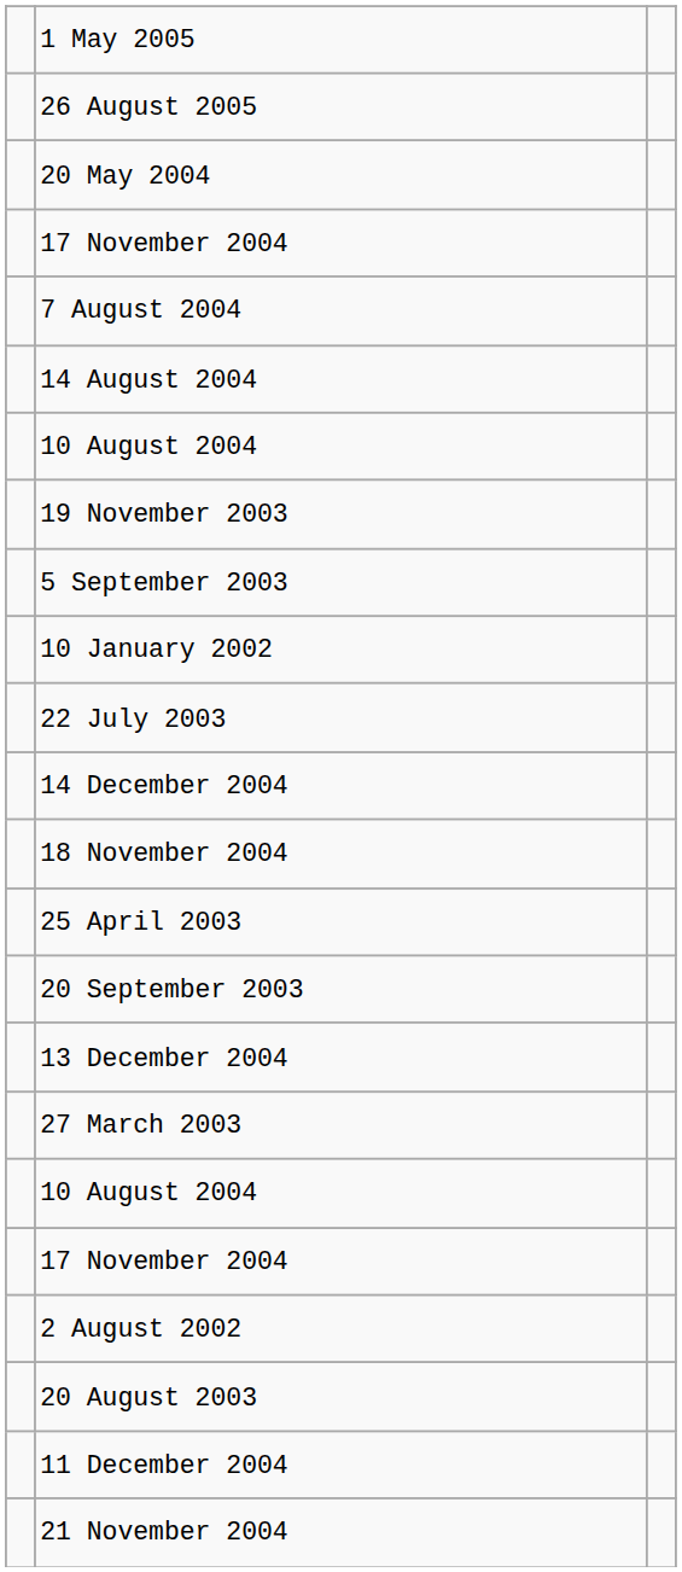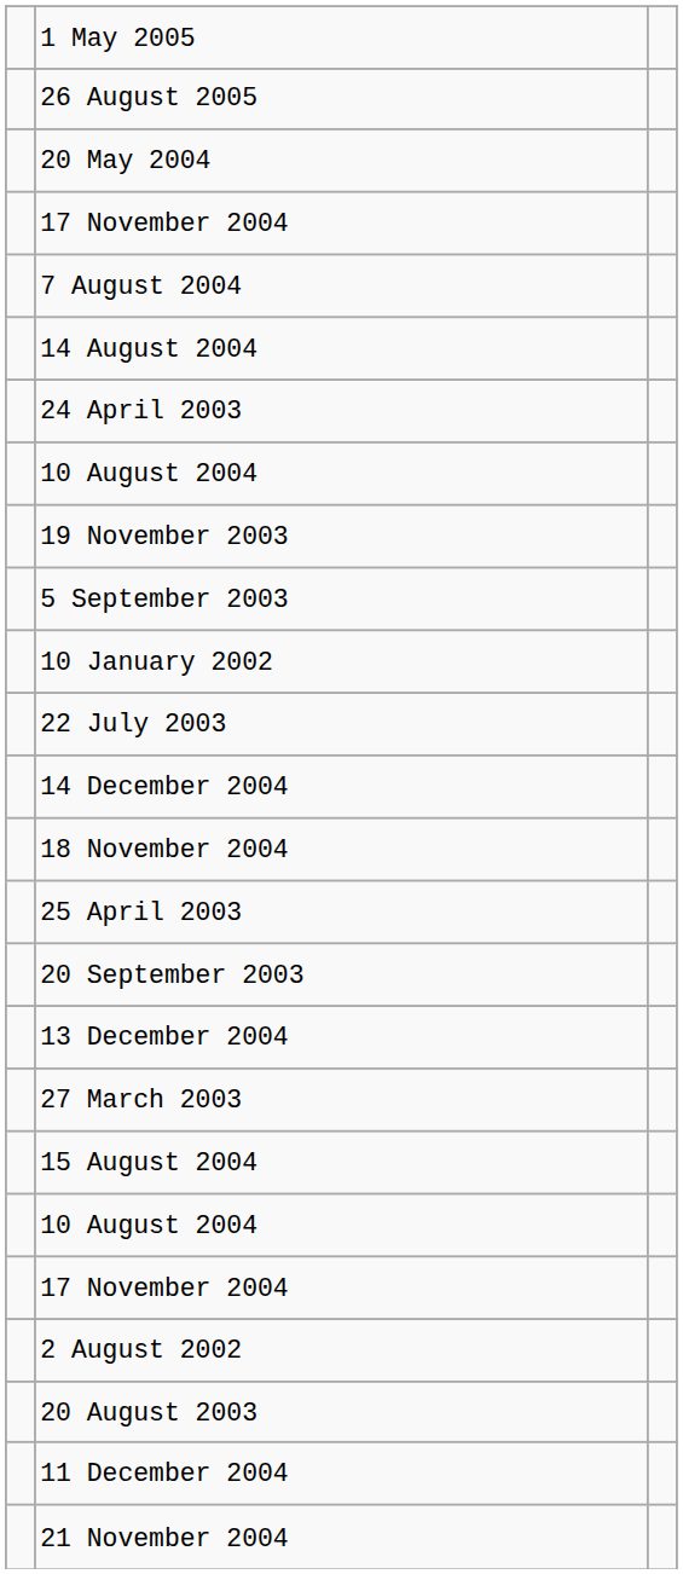 <table class="wikitable" style="font-size: 89%; float: left; width: 26em; margin-right: 1em; height: 700px">
 <tr>
 <td></td>
 <td>1 May 2005</td>
 <td></td>
 </tr>
 <tr>
 <td></td>
 <td>26 August 2005</td>
 <td></td>
 </tr>
 <tr>
 <td></td>
 <td>20 May 2004</td>
 <td></td>
 </tr>
 <tr>
 <td></td>
 <td>17 November 2004</td>
 <td></td>
 </tr>
 <tr>
 <td></td>
 <td>7 August 2004</td>
 <td></td>
 </tr>
 <tr>
 <td></td>
 <td>14 August 2004</td>
+<td></td>
+</tr>
+<tr>
+<td></td>
+<td>24 April 2003</td>
 <td></td>
 </tr>
 <tr>
 <td></td>
 <td>10 August 2004</td>
 <td></td>
 </tr>
 <tr>
 <td></td>
 <td>19 November 2003</td>
 <td></td>
 </tr>
 <tr>
 <td></td>
 <td>5 September 2003</td>
 <td></td>
 </tr>
 <tr>
 <td></td>
 <td>10 January 2002</td>
 <td></td>
 </tr>
 <tr>
 <td></td>
 <td>22 July 2003</td>
 <td></td>
 </tr>
 <tr>
 <td></td>
 <td>14 December 2004</td>
 <td></td>
 </tr>
 <tr>
 <td></td>
 <td>18 November 2004</td>
 <td></td>
 </tr>
 <tr>
 <td></td>
 <td>25 April 2003</td>
 <td></td>
 </tr>
 <tr>
 <td></td>
 <td>20 September 2003</td>
 <td></td>
 </tr>
 <tr>
 <td></td>
 <td>13 December 2004</td>
 <td></td>
 </tr>
 <tr>
 <td></td>
 <td>27 March 2003</td>
 <td></td>
 </tr>
 <tr>
 <td></td>
+<td>15 August 2004</td>
+<td></td>
+</tr>
+<tr>
+<td></td>
 <td>10 August 2004</td>
 <td></td>
 </tr>
 <tr>
 <td></td>
 <td>17 November 2004</td>
 <td></td>
 </tr>
 <tr>
 <td></td>
 <td>2 August 2002</td>
 <td></td>
 </tr>
 <tr>
 <td></td>
 <td>20 August 2003</td>
 <td></td>
 </tr>
 <tr>
 <td></td>
 <td>11 December 2004</td>
 <td></td>
 </tr>
 <tr>
 <td></td>
 <td>21 November 2004</td>
 <td></td>
 </tr>
 </table>
